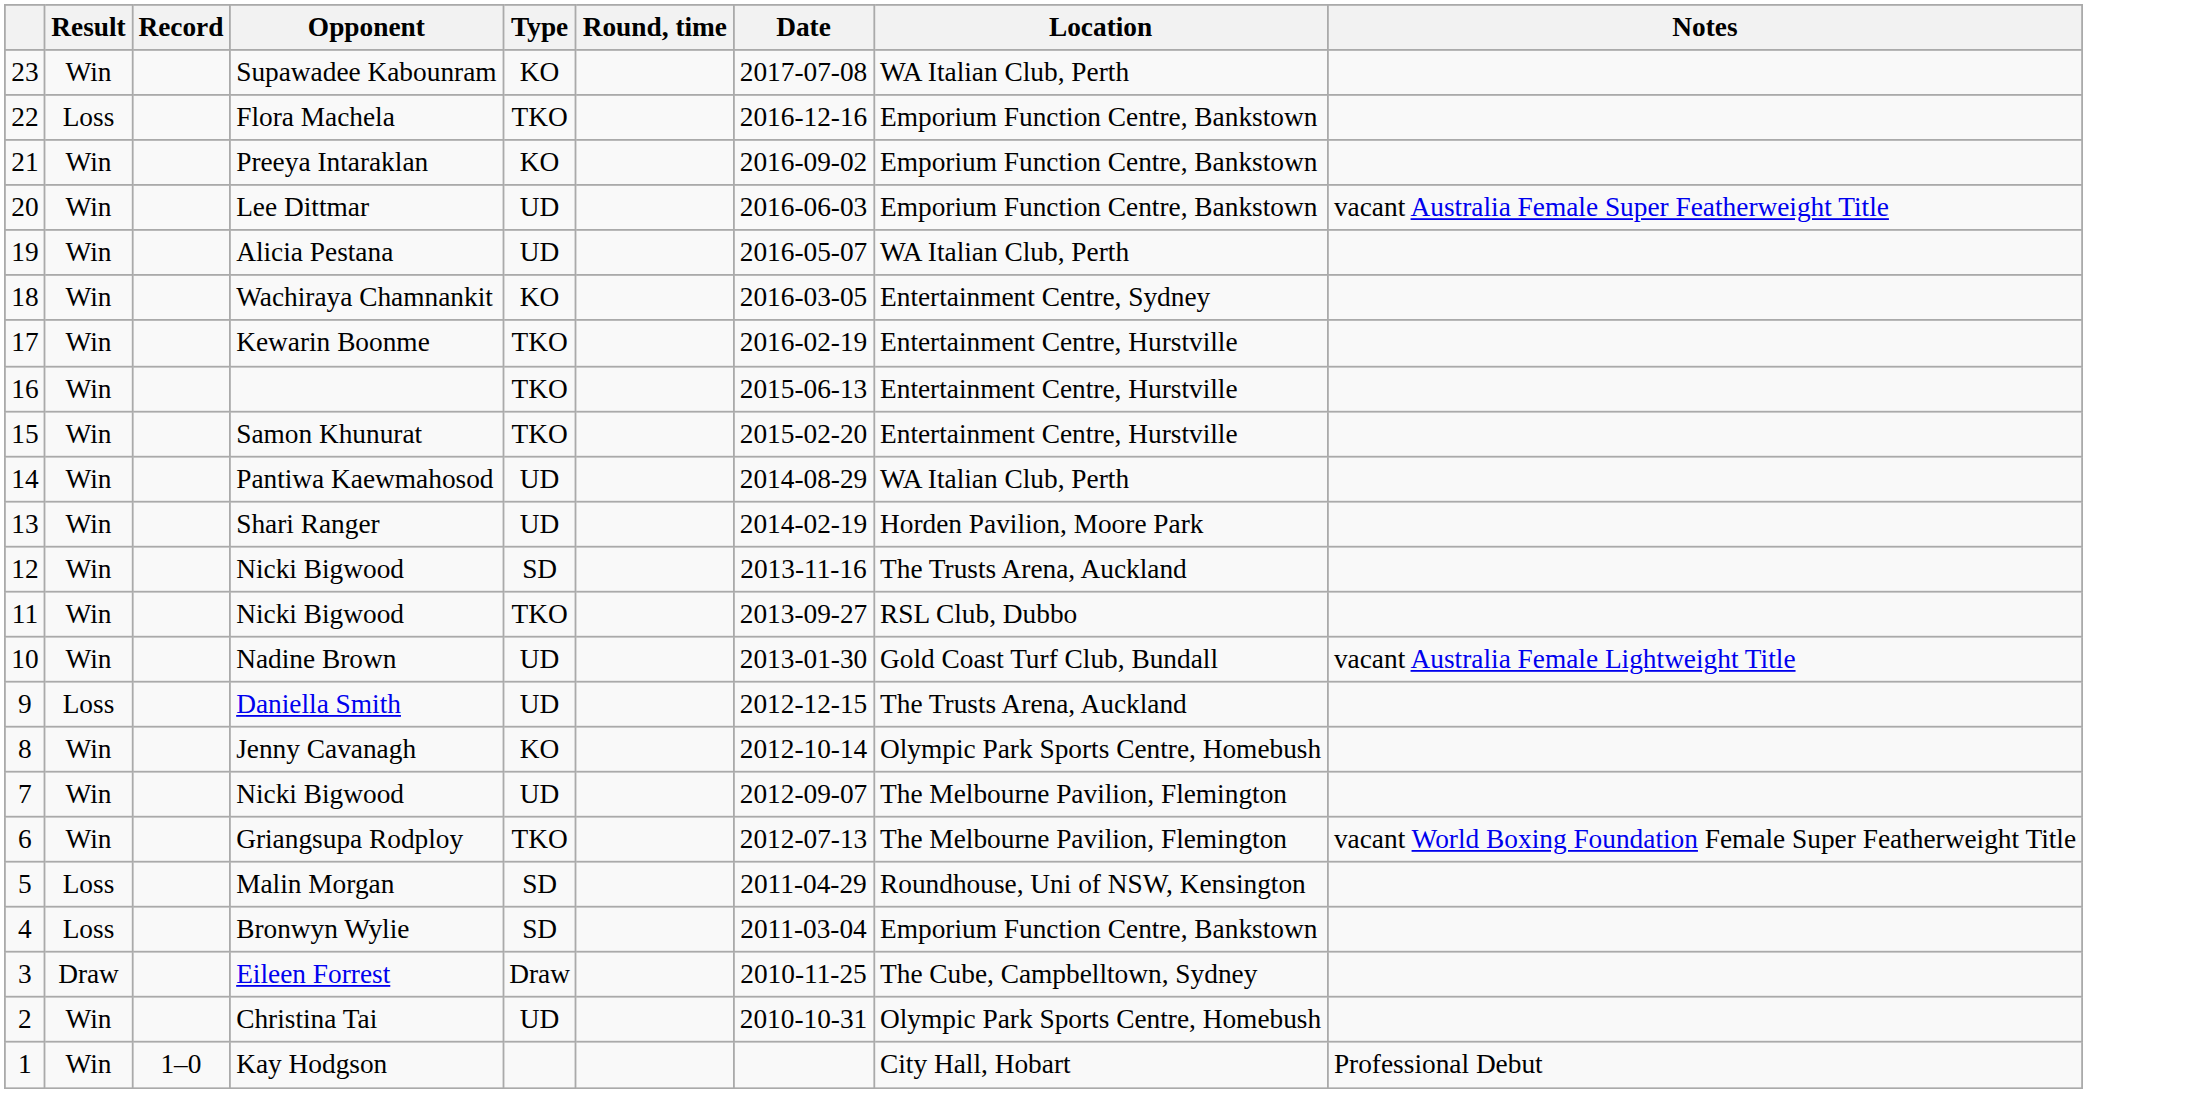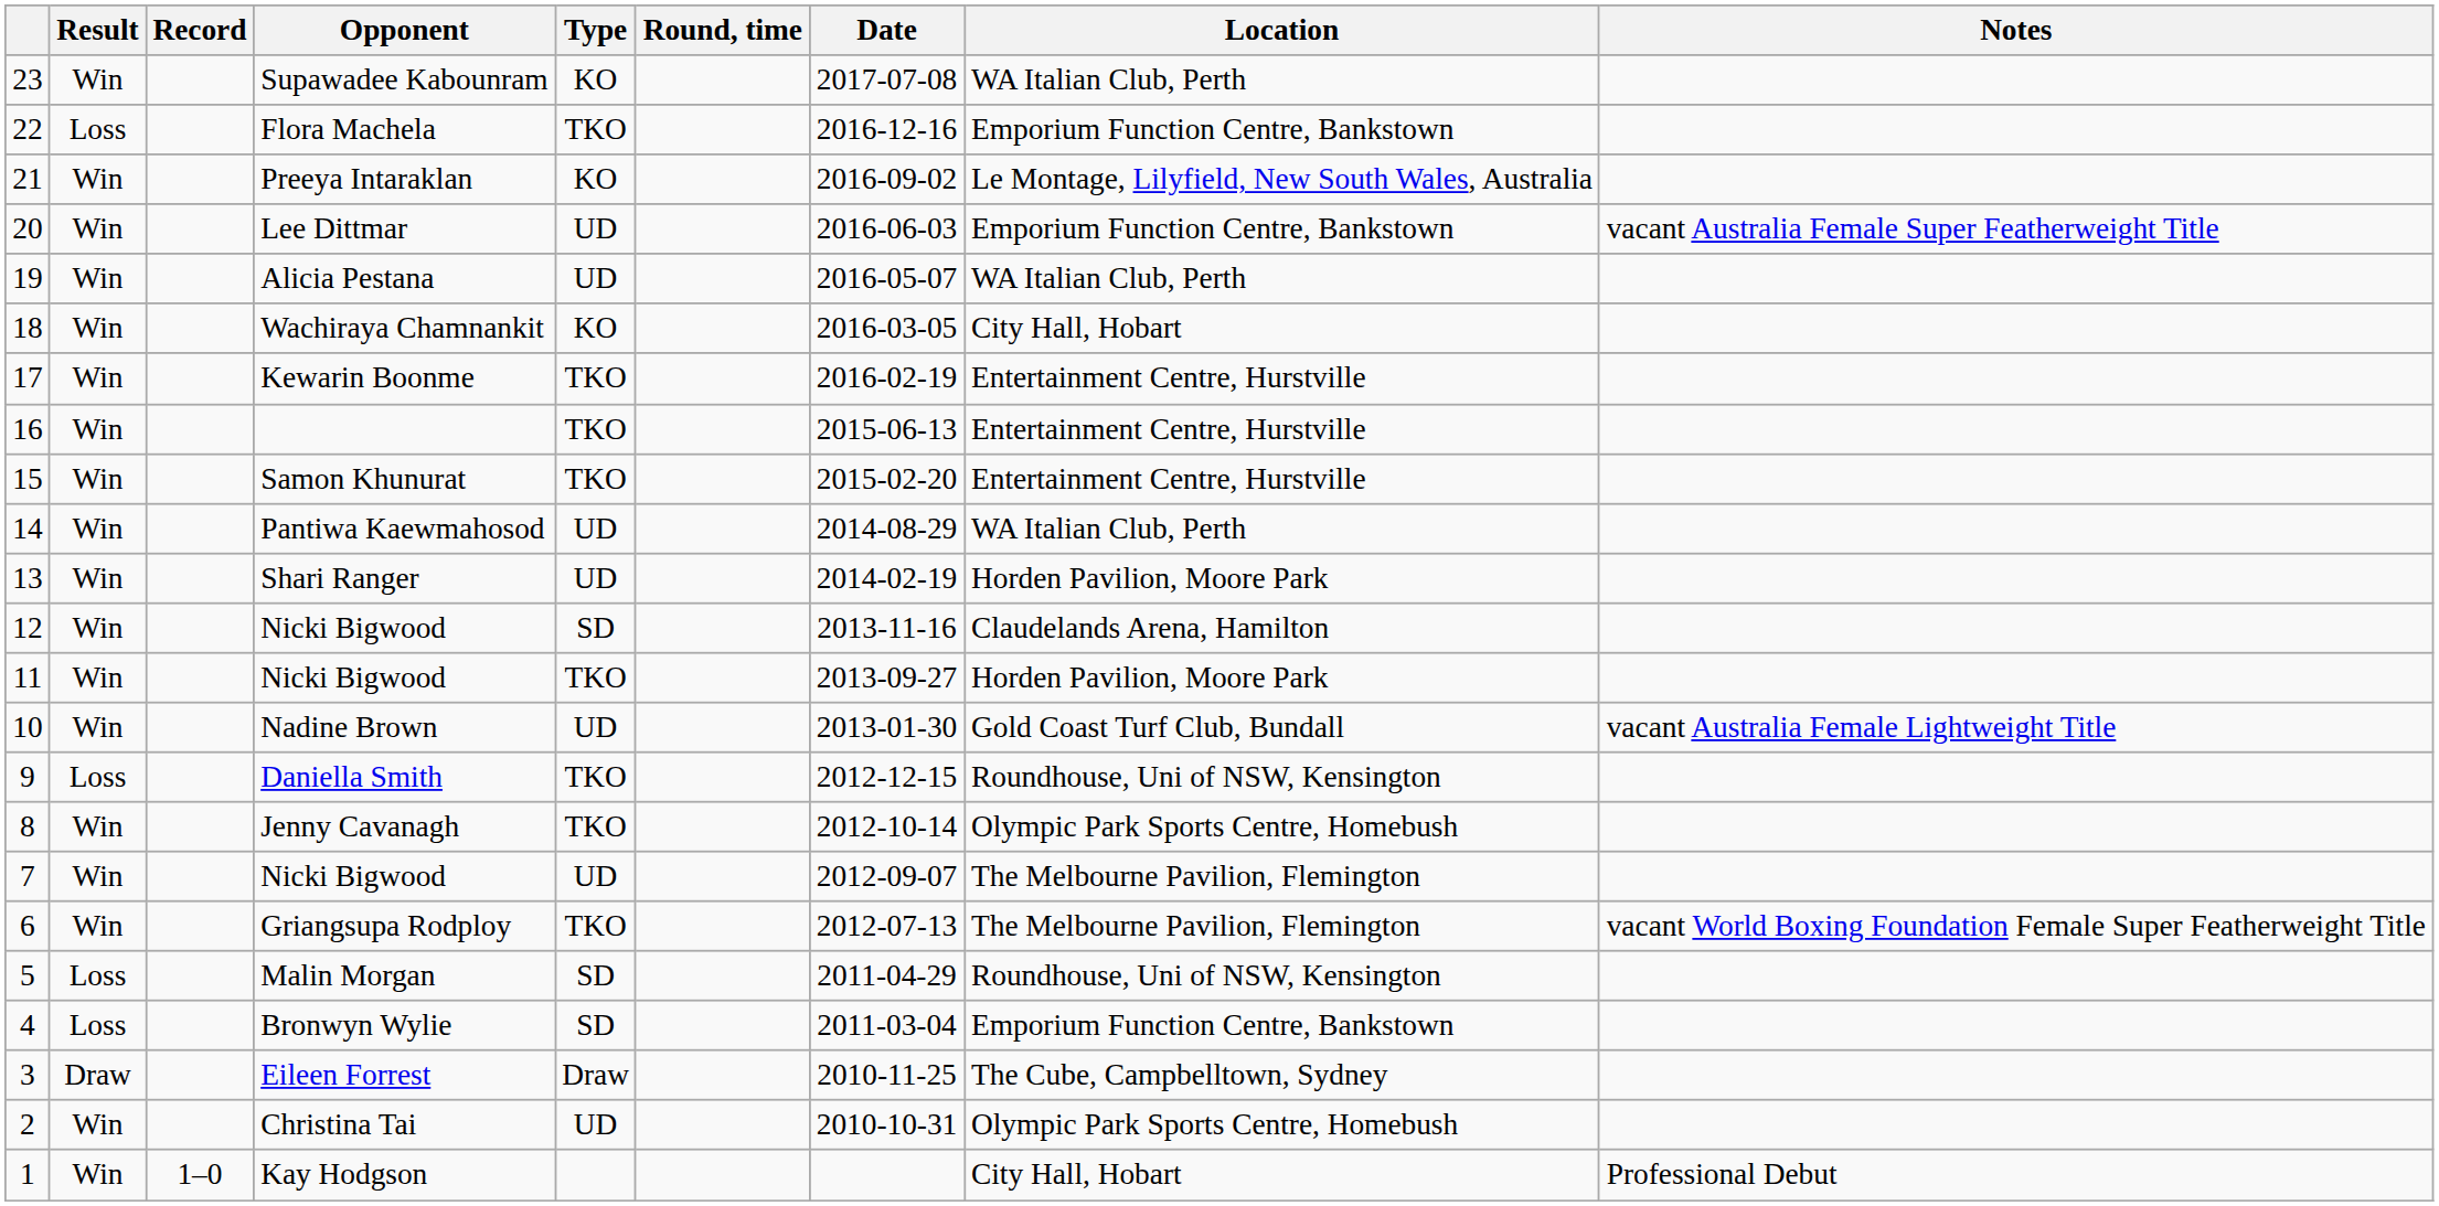 <table class="wikitable" style="text-align:center; font-size:95%">
 <tr>
 <th></th>
 <th>Result</th>
 <th>Record</th>
 <th>Opponent</th>
 <th>Type</th>
 <th>Round, time</th>
 <th>Date</th>
 <th>Location</th>
 <th>Notes</th>
 </tr>
 <tr>
 <td>23</td>
 <td>Win</td>
 <td></td>
 <td style="text-align:left;">Supawadee Kabounram</td>
 <td>KO</td>
 <td></td>
 <td>2017-07-08</td>
 <td style="text-align:left;">WA Italian Club, Perth</td>
 <td style="text-align:left;"></td>
 </tr>
 <tr>
 <td>22</td>
 <td>Loss</td>
 <td></td>
 <td style="text-align:left;">Flora Machela</td>
 <td>TKO</td>
 <td></td>
 <td>2016-12-16</td>
 <td style="text-align:left;">Emporium Function Centre, Bankstown</td>
 <td style="text-align:left;"></td>
 </tr>
 <tr>
 <td>21</td>
 <td>Win</td>
 <td></td>
 <td style="text-align:left;">Preeya Intaraklan</td>
 <td>KO</td>
 <td></td>
 <td>2016-09-02</td>
-<td style="text-align:left;">Emporium Function Centre, Bankstown</td>
+<td align=left>Le Montage, <a href='#'>Lilyfield, New South Wales</a>, Australia</td>
 <td style="text-align:left;"></td>
 </tr>
 <tr>
 <td>20</td>
 <td>Win</td>
 <td></td>
 <td style="text-align:left;">Lee Dittmar</td>
 <td>UD</td>
 <td></td>
 <td>2016-06-03</td>
 <td style="text-align:left;">Emporium Function Centre, Bankstown</td>
 <td style="text-align:left;">vacant <a href='#'>Australia Female Super Featherweight Title</a></td>
 </tr>
 <tr>
 <td>19</td>
 <td>Win</td>
 <td></td>
 <td style="text-align:left;">Alicia Pestana</td>
 <td>UD</td>
 <td></td>
 <td>2016-05-07</td>
 <td style="text-align:left;">WA Italian Club, Perth</td>
 <td style="text-align:left;"></td>
 </tr>
 <tr>
 <td>18</td>
 <td>Win</td>
 <td></td>
 <td style="text-align:left;">Wachiraya Chamnankit</td>
 <td>KO</td>
 <td></td>
 <td>2016-03-05</td>
-<td style="text-align:left;">Entertainment Centre, Sydney</td>
+<td style="text-align:left;">City Hall, Hobart</td>
 <td style="text-align:left;"></td>
 </tr>
 <tr>
 <td>17</td>
 <td>Win</td>
 <td></td>
 <td style="text-align:left;">Kewarin Boonme</td>
 <td>TKO</td>
 <td></td>
 <td>2016-02-19</td>
 <td style="text-align:left;">Entertainment Centre, Hurstville</td>
 <td style="text-align:left;"></td>
 </tr>
 <tr>
 <td>16</td>
 <td>Win</td>
 <td></td>
 <td style="text-align:left;"></td>
 <td>TKO</td>
 <td></td>
 <td>2015-06-13</td>
 <td style="text-align:left;">Entertainment Centre, Hurstville</td>
 <td style="text-align:left;"></td>
 </tr>
 <tr>
 <td>15</td>
 <td>Win</td>
 <td></td>
 <td style="text-align:left;">Samon Khunurat</td>
 <td>TKO</td>
 <td></td>
 <td>2015-02-20</td>
 <td style="text-align:left;">Entertainment Centre, Hurstville</td>
 <td style="text-align:left;"></td>
 </tr>
 <tr>
 <td>14</td>
 <td>Win</td>
 <td></td>
 <td style="text-align:left;">Pantiwa Kaewmahosod</td>
 <td>UD</td>
 <td></td>
 <td>2014-08-29</td>
 <td style="text-align:left;">WA Italian Club, Perth</td>
 <td style="text-align:left;"></td>
 </tr>
 <tr>
 <td>13</td>
 <td>Win</td>
 <td></td>
 <td style="text-align:left;">Shari Ranger</td>
 <td>UD</td>
 <td></td>
 <td>2014-02-19</td>
 <td style="text-align:left;">Horden Pavilion, Moore Park</td>
 <td style="text-align:left;"></td>
 </tr>
 <tr>
 <td>12</td>
 <td>Win</td>
 <td></td>
 <td style="text-align:left;">Nicki Bigwood</td>
 <td>SD</td>
 <td></td>
 <td>2013-11-16</td>
-<td style="text-align:left;">The Trusts Arena, Auckland</td>
+<td style="text-align:left;">Claudelands Arena, Hamilton</td>
 <td style="text-align:left;"></td>
 </tr>
 <tr>
 <td>11</td>
 <td>Win</td>
 <td></td>
 <td style="text-align:left;">Nicki Bigwood</td>
 <td>TKO</td>
 <td></td>
 <td>2013-09-27</td>
-<td style="text-align:left;">RSL Club, Dubbo</td>
+<td style="text-align:left;">Horden Pavilion, Moore Park</td>
 <td style="text-align:left;"></td>
 </tr>
 <tr>
 <td>10</td>
 <td>Win</td>
 <td></td>
 <td style="text-align:left;">Nadine Brown</td>
 <td>UD</td>
 <td></td>
 <td>2013-01-30</td>
 <td style="text-align:left;">Gold Coast Turf Club, Bundall</td>
 <td style="text-align:left;">vacant <a href='#'>Australia Female Lightweight Title</a></td>
 </tr>
 <tr>
 <td>9</td>
 <td>Loss</td>
 <td></td>
 <td style="text-align:left;"><a href='#'>Daniella Smith</a></td>
-<td>UD</td>
+<td>TKO</td>
 <td></td>
 <td>2012-12-15</td>
-<td style="text-align:left;">The Trusts Arena, Auckland</td>
+<td style="text-align:left;">Roundhouse, Uni of NSW, Kensington</td>
 <td style="text-align:left;"></td>
 </tr>
 <tr>
 <td>8</td>
 <td>Win</td>
 <td></td>
 <td style="text-align:left;">Jenny Cavanagh</td>
-<td>KO</td>
+<td>TKO</td>
 <td></td>
 <td>2012-10-14</td>
 <td style="text-align:left;">Olympic Park Sports Centre, Homebush</td>
 <td style="text-align:left;"></td>
 </tr>
 <tr>
 <td>7</td>
 <td>Win</td>
 <td></td>
 <td style="text-align:left;">Nicki Bigwood</td>
 <td>UD</td>
 <td></td>
 <td>2012-09-07</td>
 <td style="text-align:left;">The Melbourne Pavilion, Flemington</td>
 <td style="text-align:left;"></td>
 </tr>
 <tr>
 <td>6</td>
 <td>Win</td>
 <td></td>
 <td style="text-align:left;">Griangsupa Rodploy</td>
 <td>TKO</td>
 <td></td>
 <td>2012-07-13</td>
 <td style="text-align:left;">The Melbourne Pavilion, Flemington</td>
 <td style="text-align:left;">vacant <a href='#'>World Boxing Foundation</a> Female Super Featherweight Title</td>
 </tr>
 <tr>
 <td>5</td>
 <td>Loss</td>
 <td></td>
 <td style="text-align:left;">Malin Morgan</td>
 <td>SD</td>
 <td></td>
 <td>2011-04-29</td>
 <td style="text-align:left;">Roundhouse, Uni of NSW, Kensington</td>
 <td style="text-align:left;"></td>
 </tr>
 <tr>
 <td>4</td>
 <td>Loss</td>
 <td></td>
 <td style="text-align:left;">Bronwyn Wylie</td>
 <td>SD</td>
 <td></td>
 <td>2011-03-04</td>
 <td style="text-align:left;">Emporium Function Centre, Bankstown</td>
 <td style="text-align:left;"></td>
 </tr>
 <tr>
 <td>3</td>
 <td>Draw</td>
 <td></td>
 <td style="text-align:left;"><a href='#'>Eileen Forrest</a></td>
 <td>Draw</td>
 <td></td>
 <td>2010-11-25</td>
 <td style="text-align:left;">The Cube, Campbelltown, Sydney</td>
 <td style="text-align:left;"></td>
 </tr>
 <tr>
 <td>2</td>
 <td>Win</td>
 <td></td>
 <td style="text-align:left;">Christina Tai</td>
 <td>UD</td>
 <td></td>
 <td>2010-10-31</td>
 <td style="text-align:left;">Olympic Park Sports Centre, Homebush</td>
 <td style="text-align:left;"></td>
 </tr>
 <tr>
 <td>1</td>
 <td>Win</td>
 <td>1–0</td>
 <td align=left>Kay Hodgson</td>
 <td></td>
 <td></td>
 <td></td>
 <td style="text-align:left;">City Hall, Hobart</td>
 <td align=left>Professional Debut</td>
 </tr>
 <tr>
 </tr>
 </table>
